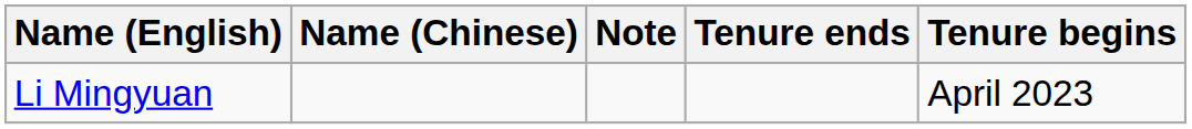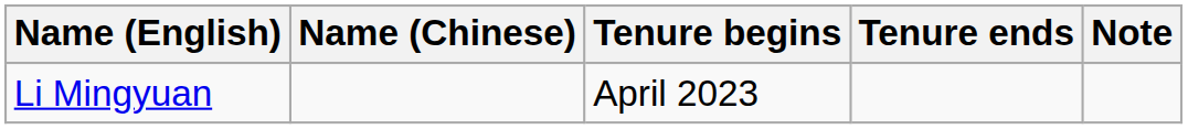 <table class="wikitable">
 <tr>
 <th>Name (English)</th>
 <th>Name (Chinese)</th>
+<th>Tenure begins</th>
+<th>Tenure ends</th>
 <th>Note</th>
-<th>Tenure ends</th>
-<th>Tenure begins</th>
 </tr>
 <tr>
 <td><a href='#'>Li Mingyuan</a></td>
 <td></td>
+<td>April 2023</td>
 <td></td>
 <td></td>
-<td>April 2023</td>
 </tr>
 </table>
